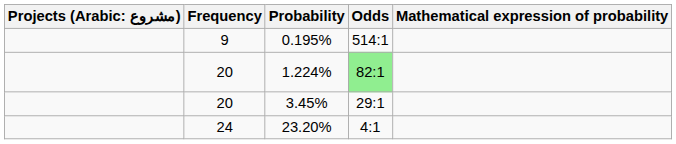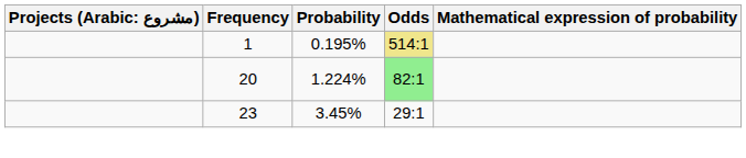 <table class="wikitable">
 <tr>
 <th>Projects (Arabic: مشروع)</th>
 <th>Frequency</th>
 <th>Probability</th>
 <th>Odds</th>
 <th>Mathematical expression of probability</th>
 </tr>
 <tr>
 <td align="center"></td>
-<td align="center">9</td>
+<td align="center">1</td>
 <td align="center">0.195%</td>
-<td align="center">514:1</td>
+<td align="center" style="background: khaki;">514:1</td>
 <td align="center"></td>
 </tr>
 <tr>
 <td align="center"><br><br></td>
 <td align="center">20</td>
 <td align="center">1.224%</td>
 <td align="center" style="background: lightgreen;">82:1</td>
 <td align="center"></td>
 </tr>
 <tr>
 <td align="center"></td>
-<td align="center">20</td>
+<td align="center">23</td>
 <td align="center">3.45%</td>
 <td align="center">29:1</td>
 <td align="center"></td>
 </tr>
-<tr>
-<td align="center"></td>
-<td align="center">24</td>
-<td align="center">23.20%</td>
-<td align="center">4:1</td>
-<td align="center"></td>
-</tr>
 </table>
